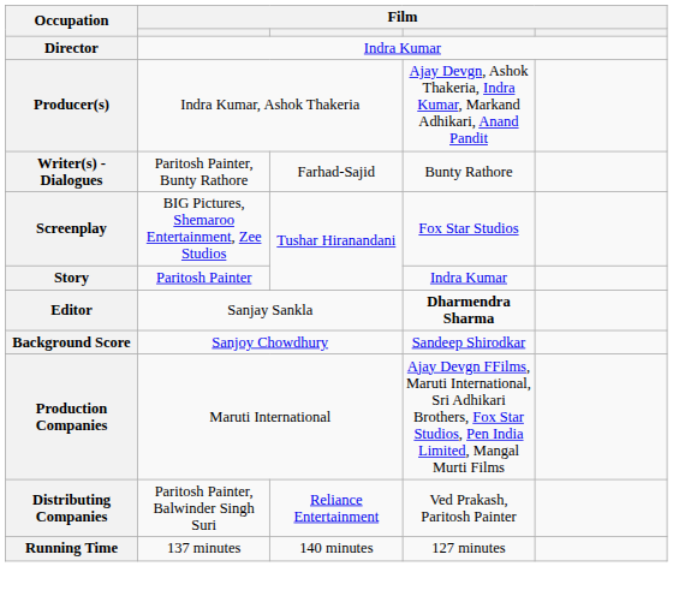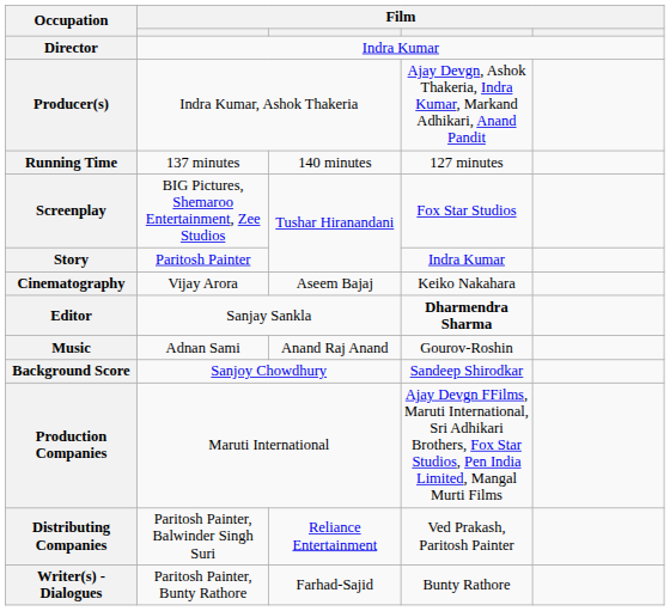 <table class="wikitable"  style="text-align:center; width:80%;">
 <tr>
 <th rowspan="2">Occupation</th>
 <th colspan="4">Film</th>
 </tr>
 <tr>
 <th style="width:20%;"></th>
 <th style="width:20%;"></th>
 <th style="width:20%;"></th>
 <th style="width:20%;"></th>
 </tr>
 <tr>
 <th>Director</th>
 <td colspan="4"><a href='#'>Indra Kumar</a></td>
 </tr>
 <tr>
 <th>Producer(s)</th>
 <td colspan=2>Indra Kumar, Ashok Thakeria</td>
 <td><a href='#'>Ajay Devgn</a>, Ashok Thakeria, <a href='#'>Indra Kumar</a>, Markand Adhikari, <a href='#'>Anand Pandit</a></td>
 <td></td>
 </tr>
 <tr>
-<th>Writer(s) - Dialogues</th>
-<td>Paritosh Painter, Bunty Rathore</td>
-<td>Farhad-Sajid</td>
-<td>Bunty Rathore</td>
+<th>Running Time</th>
+<td>137 minutes</td>
+<td>140 minutes</td>
+<td>127 minutes</td>
 <td></td>
 </tr>
 <tr>
 <th>Screenplay</th>
 <td>BIG Pictures, <a href='#'>Shemaroo Entertainment</a>, <a href='#'>Zee Studios</a></td>
 <td rowspan=2><a href='#'>Tushar Hiranandani</a></td>
 <td><a href='#'>Fox Star Studios</a></td>
 <td></td>
 </tr>
 <tr>
 <th>Story</th>
 <td><a href='#'>Paritosh Painter</a></td>
 <td><a href='#'>Indra Kumar</a></td>
 <td></td>
 </tr>
 <tr>
+<th>Cinematography</th>
+<td>Vijay Arora</td>
+<td>Aseem Bajaj</td>
+<td>Keiko Nakahara</td>
+<td></td>
+</tr>
+<tr>
 <th>Editor</th>
 <td Colspan=2>Sanjay Sankla</td>
 <td><strong>Dharmendra Sharma</strong></td>
+<td></td>
+</tr>
+<tr>
+<th>Music</th>
+<td>Adnan Sami</td>
+<td>Anand Raj Anand</td>
+<td>Gourov-Roshin</td>
 <td></td>
 </tr>
 <tr>
 <th>Background Score</th>
 <td colspan=2><a href='#'>Sanjoy Chowdhury</a></td>
 <td><a href='#'>Sandeep Shirodkar</a></td>
 <td></td>
 </tr>
 <tr>
 <th>Production Companies</th>
 <td colspan=2>Maruti International</td>
 <td><a href='#'>Ajay Devgn FFilms</a>, Maruti International, Sri Adhikari Brothers, <a href='#'>Fox Star Studios</a>, <a href='#'>Pen India Limited</a>, Mangal Murti Films</td>
 <td></td>
 </tr>
 <tr>
 <th>Distributing Companies</th>
 <td>Paritosh Painter, Balwinder Singh Suri</td>
 <td><a href='#'>Reliance Entertainment</a></td>
 <td>Ved Prakash, Paritosh Painter</td>
 <td></td>
 </tr>
 <tr>
-<th>Running Time</th>
-<td>137 minutes</td>
-<td>140 minutes</td>
-<td>127 minutes</td>
+<th>Writer(s) - Dialogues</th>
+<td>Paritosh Painter, Bunty Rathore</td>
+<td>Farhad-Sajid</td>
+<td>Bunty Rathore</td>
 <td></td>
 </tr>
 </table>
